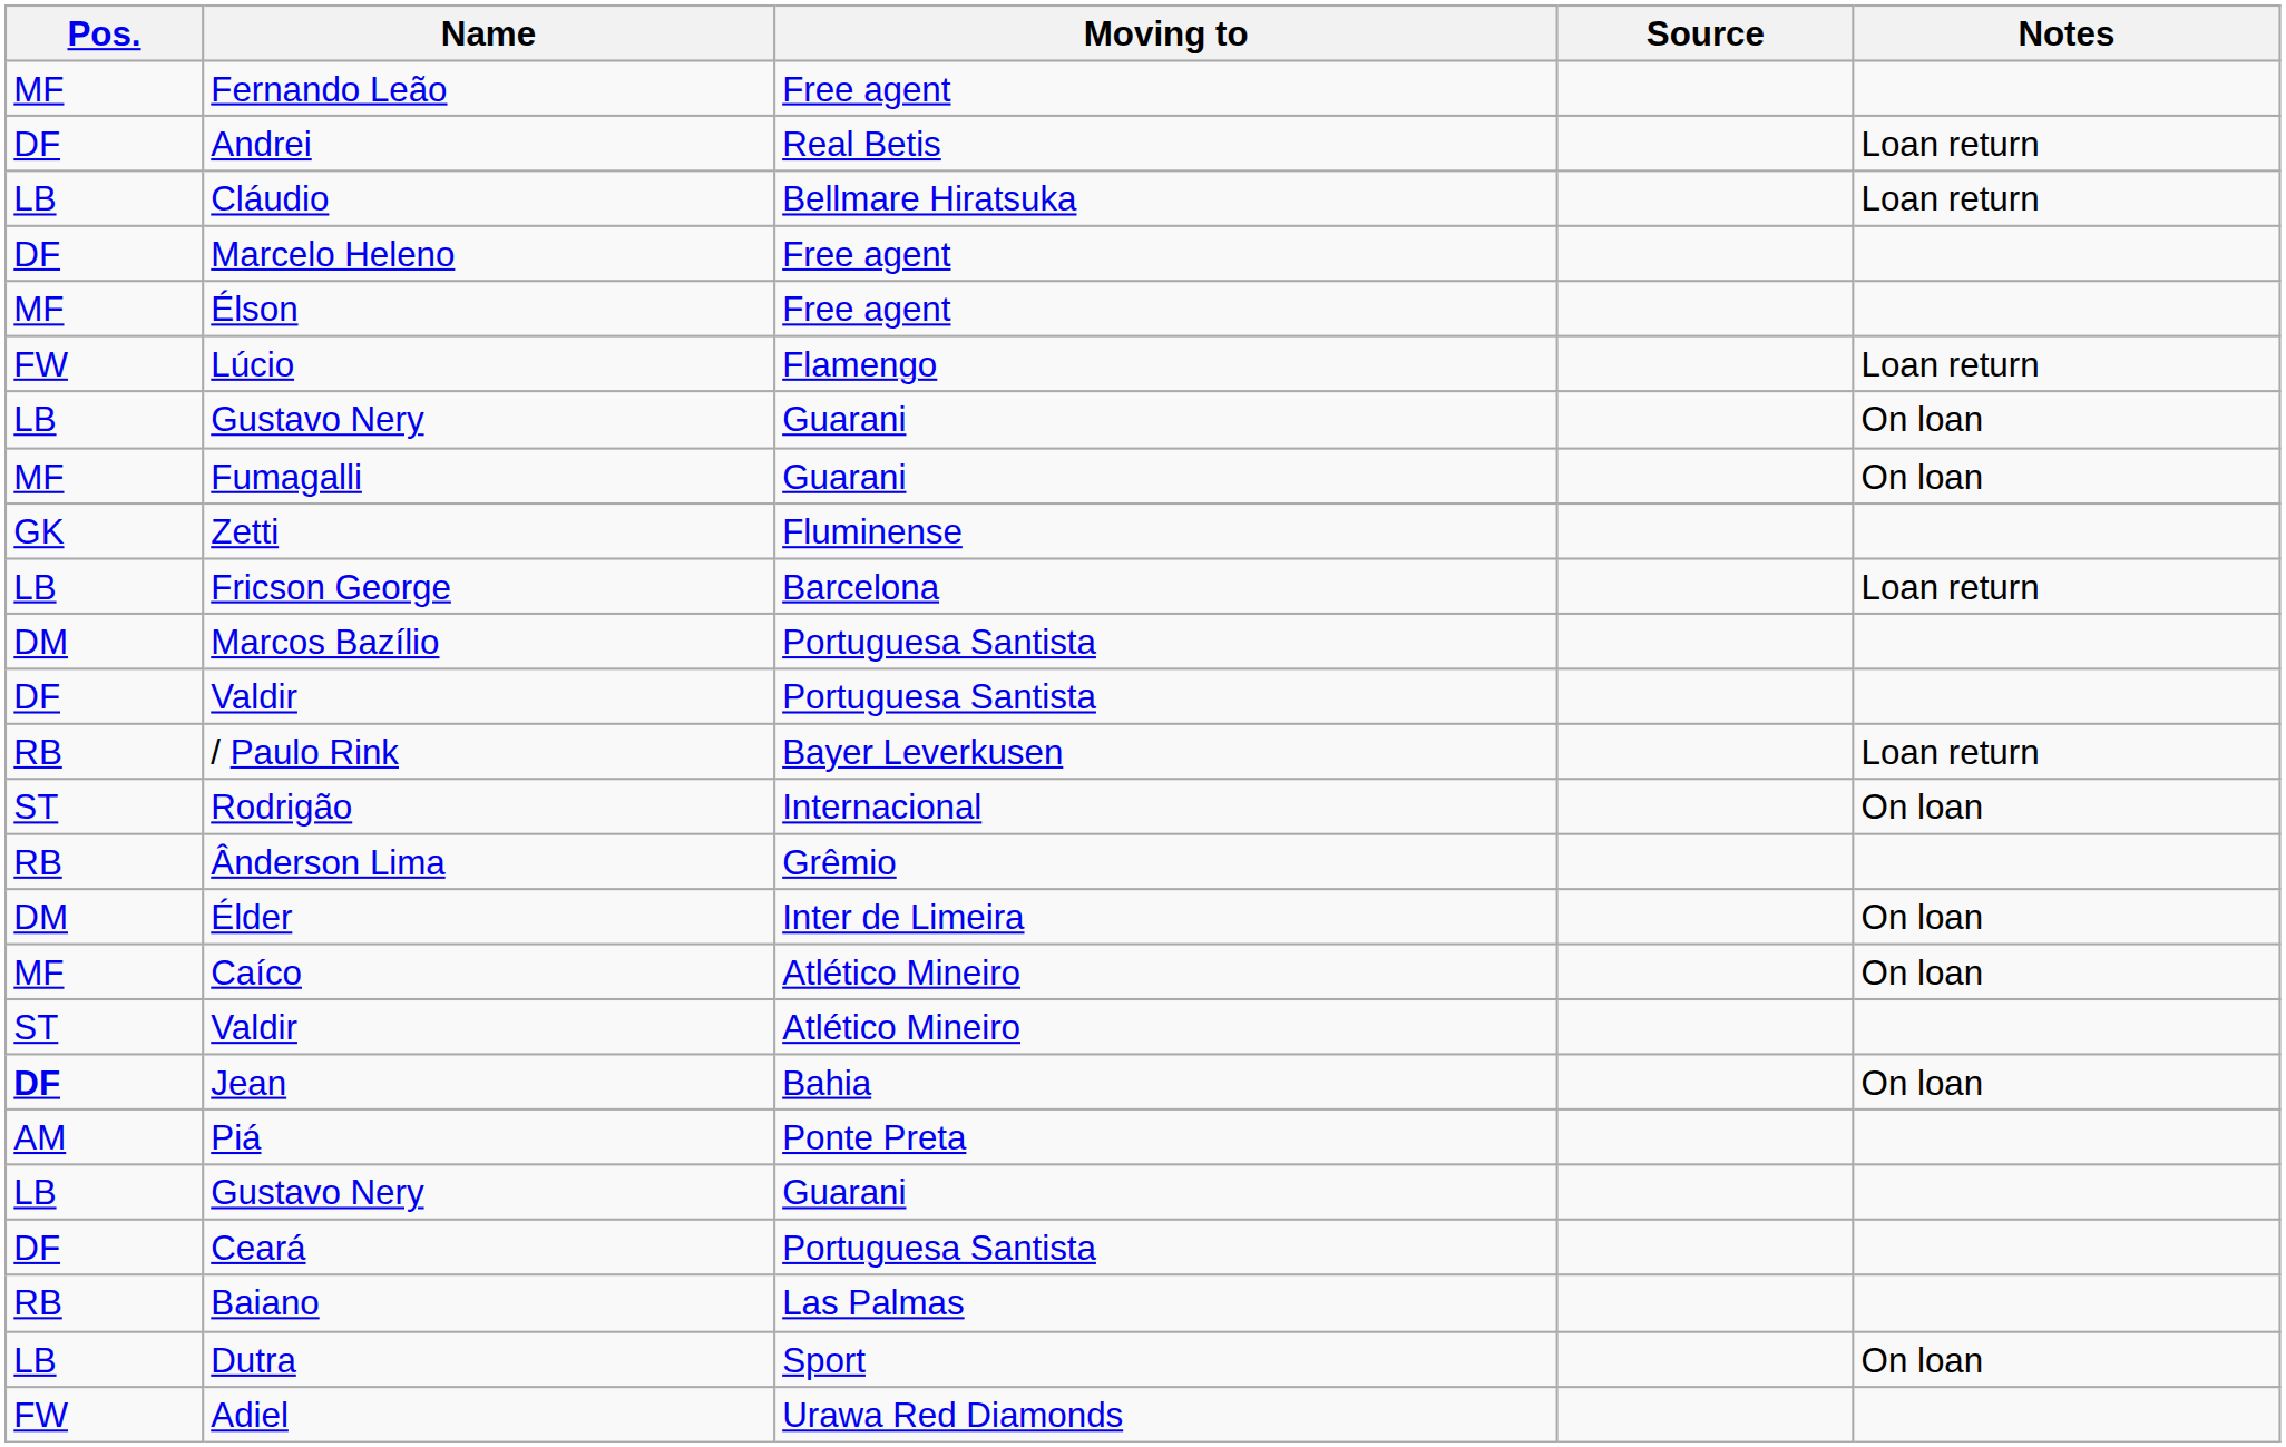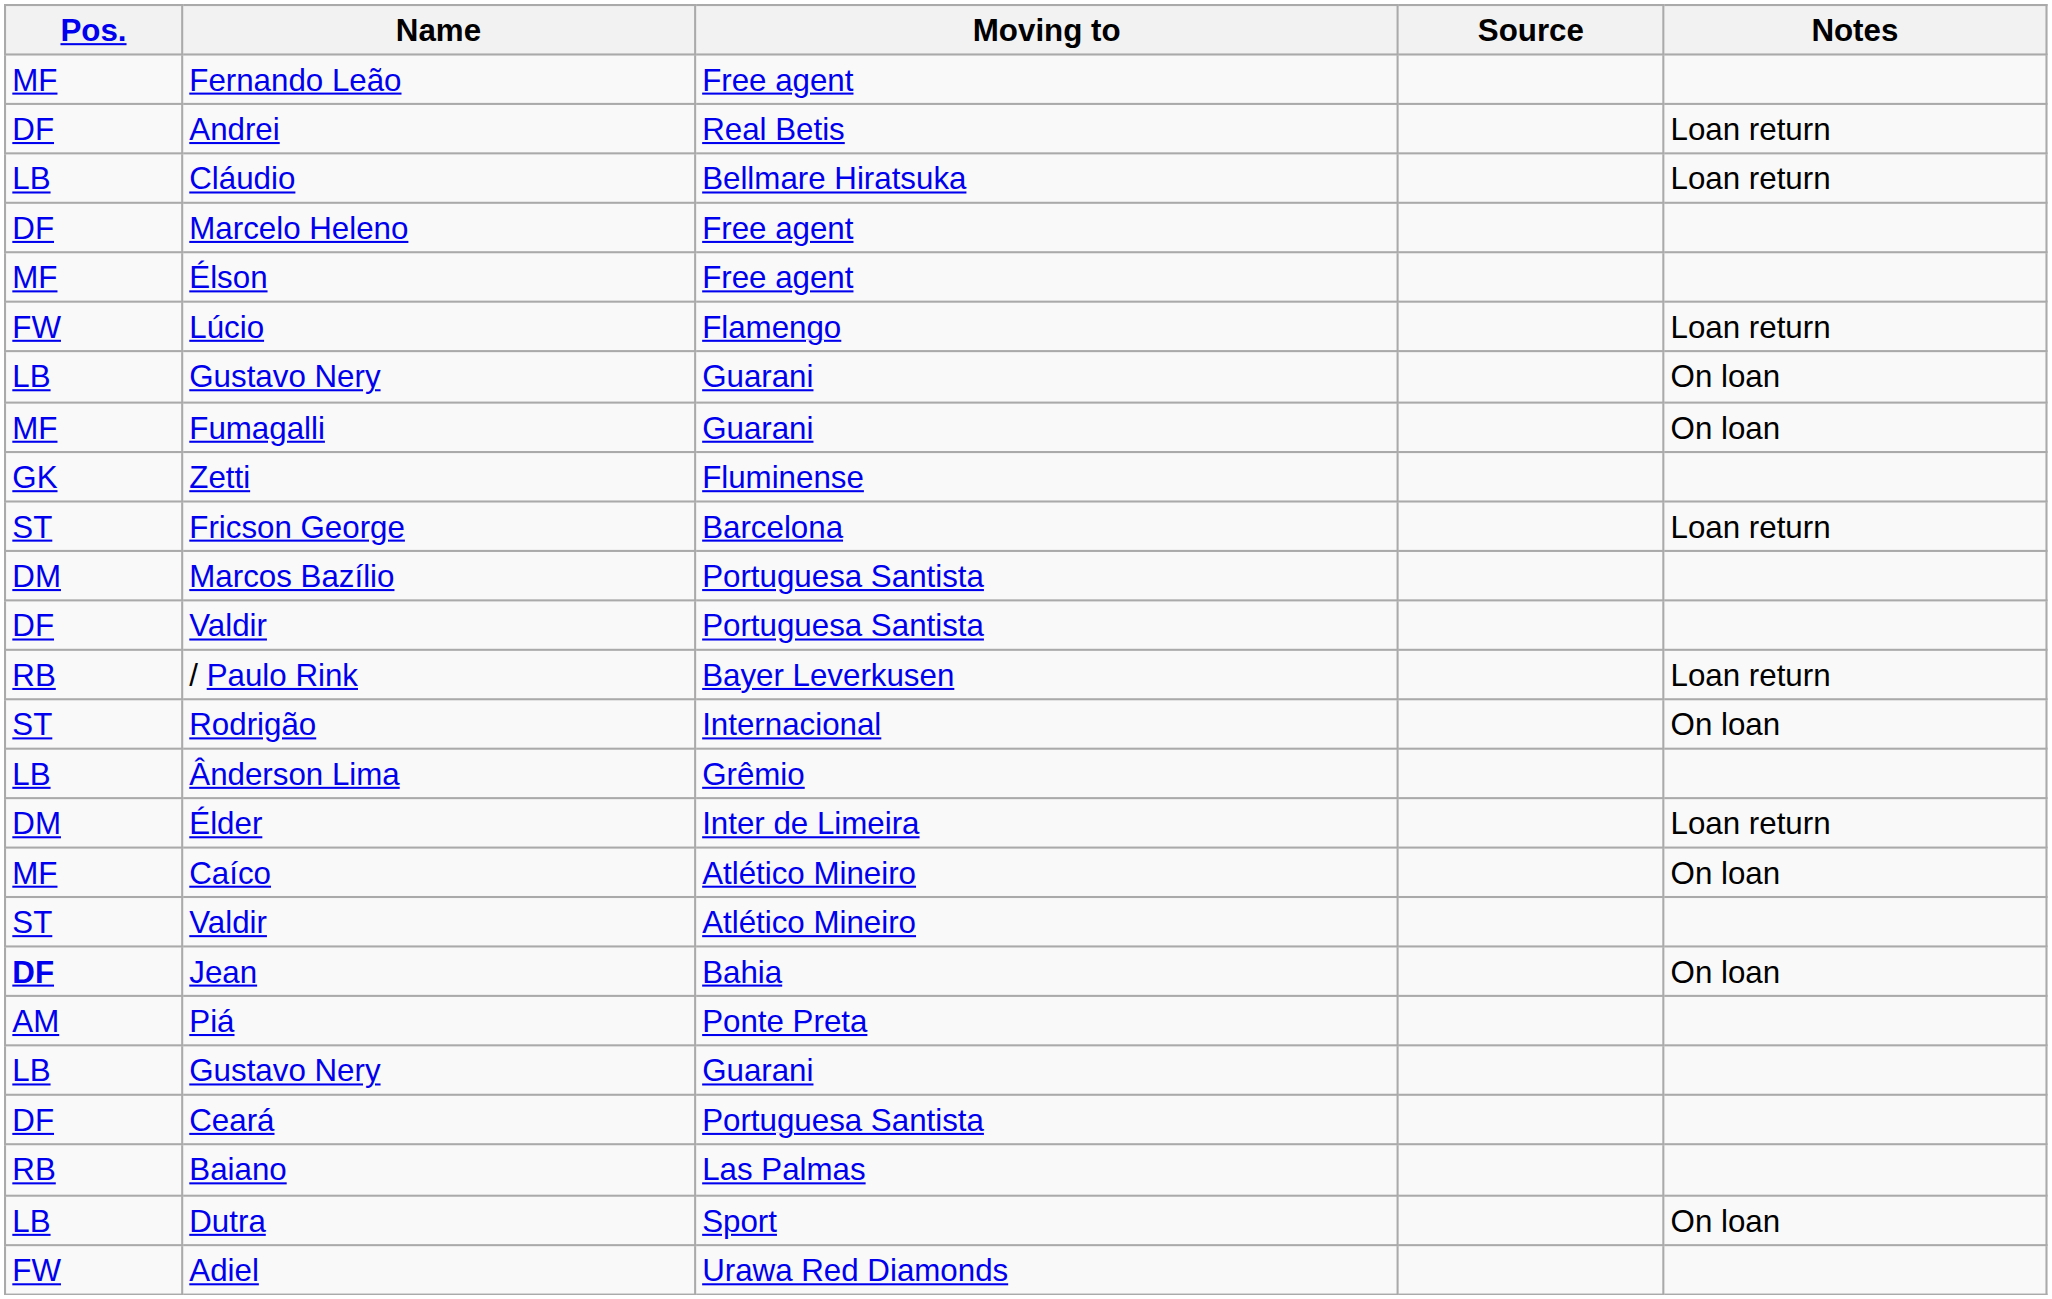 <table class="wikitable sortable" style="width:50%; text-align:center; font-size:95%; text-align:left;">
 <tr>
 <th><a href='#'>Pos.</a></th>
 <th>Name</th>
 <th>Moving to</th>
 <th>Source</th>
 <th>Notes</th>
 </tr>
 <tr>
 <td><a href='#'>MF</a></td>
 <td style="text-align:left;"> <a href='#'>Fernando Leão</a></td>
 <td style="text-align:left;"><a href='#'>Free agent</a></td>
 <td></td>
 <td></td>
 </tr>
 <tr>
 <td><a href='#'>DF</a></td>
 <td style="text-align:left;"> <a href='#'>Andrei</a></td>
 <td style="text-align:left;"> <a href='#'>Real Betis</a></td>
 <td></td>
 <td>Loan return</td>
 </tr>
 <tr>
 <td><a href='#'>LB</a></td>
 <td style="text-align:left;"> <a href='#'>Cláudio</a></td>
 <td style="text-align:left;"> <a href='#'>Bellmare Hiratsuka</a></td>
 <td></td>
 <td>Loan return</td>
 </tr>
 <tr>
 <td><a href='#'>DF</a></td>
 <td style="text-align:left;"> <a href='#'>Marcelo Heleno</a></td>
 <td style="text-align:left;"><a href='#'>Free agent</a></td>
 <td></td>
 <td></td>
 </tr>
 <tr>
 <td><a href='#'>MF</a></td>
 <td style="text-align:left;"> <a href='#'>Élson</a></td>
 <td style="text-align:left;"><a href='#'>Free agent</a></td>
 <td></td>
 <td></td>
 </tr>
 <tr>
 <td><a href='#'>FW</a></td>
 <td style="text-align:left;"> <a href='#'>Lúcio</a></td>
 <td style="text-align:left;"><a href='#'>Flamengo</a></td>
 <td></td>
 <td>Loan return</td>
 </tr>
 <tr>
 <td><a href='#'>LB</a></td>
 <td style="text-align:left;"> <a href='#'>Gustavo Nery</a></td>
 <td style="text-align:left;"><a href='#'>Guarani</a></td>
 <td></td>
 <td>On loan</td>
 </tr>
 <tr>
 <td><a href='#'>MF</a></td>
 <td style="text-align:left;"> <a href='#'>Fumagalli</a></td>
 <td style="text-align:left;"><a href='#'>Guarani</a></td>
 <td></td>
 <td>On loan</td>
 </tr>
 <tr>
 <td><a href='#'>GK</a></td>
 <td style="text-align:left;"> <a href='#'>Zetti</a></td>
 <td style="text-align:left;"><a href='#'>Fluminense</a></td>
 <td></td>
 <td></td>
 </tr>
 <tr>
-<td><a href='#'>LB</a></td>
+<td><a href='#'>ST</a></td>
 <td style="text-align:left;"> <a href='#'>Fricson George</a></td>
 <td style="text-align:left;"> <a href='#'>Barcelona</a></td>
 <td></td>
 <td>Loan return</td>
 </tr>
 <tr>
 <td><a href='#'>DM</a></td>
 <td style="text-align:left;"> <a href='#'>Marcos Bazílio</a></td>
 <td style="text-align:left;"><a href='#'>Portuguesa Santista</a></td>
 <td></td>
 <td></td>
 </tr>
 <tr>
 <td><a href='#'>DF</a></td>
 <td style="text-align:left;"> <a href='#'>Valdir</a></td>
 <td style="text-align:left;"><a href='#'>Portuguesa Santista</a></td>
 <td></td>
 <td></td>
 </tr>
 <tr>
 <td><a href='#'>RB</a></td>
 <td style="text-align:left;">/ <a href='#'>Paulo Rink</a></td>
 <td style="text-align:left;"> <a href='#'>Bayer Leverkusen</a></td>
 <td></td>
 <td>Loan return</td>
 </tr>
 <tr>
 <td><a href='#'>ST</a></td>
 <td style="text-align:left;"> <a href='#'>Rodrigão</a></td>
 <td style="text-align:left;"><a href='#'>Internacional</a></td>
 <td></td>
 <td>On loan</td>
 </tr>
 <tr>
-<td><a href='#'>RB</a></td>
+<td><a href='#'>LB</a></td>
 <td style="text-align:left;"> <a href='#'>Ânderson Lima</a></td>
 <td style="text-align:left;"><a href='#'>Grêmio</a></td>
 <td></td>
 <td></td>
 </tr>
 <tr>
 <td><a href='#'>DM</a></td>
 <td style="text-align:left;"> <a href='#'>Élder</a></td>
 <td style="text-align:left;"><a href='#'>Inter de Limeira</a></td>
 <td></td>
-<td>On loan</td>
+<td>Loan return</td>
 </tr>
 <tr>
 <td><a href='#'>MF</a></td>
 <td style="text-align:left;"> <a href='#'>Caíco</a></td>
 <td style="text-align:left;"><a href='#'>Atlético Mineiro</a></td>
 <td></td>
 <td>On loan</td>
 </tr>
 <tr>
 <td><a href='#'>ST</a></td>
 <td style="text-align:left;"> <a href='#'>Valdir</a></td>
 <td style="text-align:left;"><a href='#'>Atlético Mineiro</a></td>
 <td></td>
 <td></td>
 </tr>
 <tr>
 <td><strong><a href='#'>DF</a></strong></td>
 <td style="text-align:left;"> <a href='#'>Jean</a></td>
 <td style="text-align:left;"><a href='#'>Bahia</a></td>
 <td></td>
 <td>On loan</td>
 </tr>
 <tr>
 <td><a href='#'>AM</a></td>
 <td style="text-align:left;"> <a href='#'>Piá</a></td>
 <td style="text-align:left;"><a href='#'>Ponte Preta</a></td>
 <td></td>
 <td></td>
 </tr>
 <tr>
 <td><a href='#'>LB</a></td>
 <td style="text-align:left;"> <a href='#'>Gustavo Nery</a></td>
 <td style="text-align:left;"><a href='#'>Guarani</a></td>
 <td></td>
 <td></td>
 </tr>
 <tr>
 <td><a href='#'>DF</a></td>
 <td style="text-align:left;"> <a href='#'>Ceará</a></td>
 <td style="text-align:left;"><a href='#'>Portuguesa Santista</a></td>
 <td></td>
 <td></td>
 </tr>
 <tr>
 <td><a href='#'>RB</a></td>
 <td style="text-align:left;"> <a href='#'>Baiano</a></td>
 <td style="text-align:left;"> <a href='#'>Las Palmas</a></td>
 <td></td>
 <td></td>
 </tr>
 <tr>
 <td><a href='#'>LB</a></td>
 <td style="text-align:left;"> <a href='#'>Dutra</a></td>
 <td style="text-align:left;"><a href='#'>Sport</a></td>
 <td></td>
 <td>On loan</td>
 </tr>
 <tr>
 <td><a href='#'>FW</a></td>
 <td style="text-align:left;"> <a href='#'>Adiel</a></td>
 <td style="text-align:left;"> <a href='#'>Urawa Red Diamonds</a></td>
 <td></td>
 <td></td>
 </tr>
 </table>
